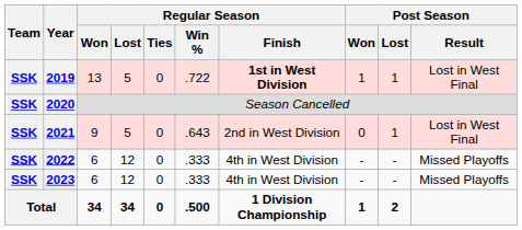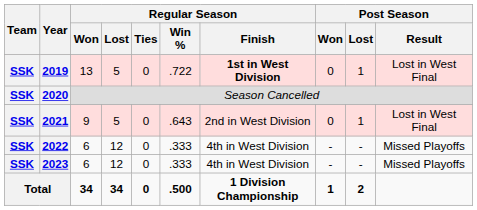 <table class="wikitable" style="font-size: 95%; text-align:center;">
 <tr>
 <th rowspan="2">Team</th>
 <th rowspan="2">Year</th>
 <th colspan="5">Regular Season</th>
 <th colspan="4">Post Season</th>
 </tr>
 <tr>
 <th>Won</th>
 <th>Lost</th>
 <th>Ties</th>
 <th>Win %</th>
 <th>Finish</th>
 <th>Won</th>
 <th>Lost</th>
 <th>Result</th>
 </tr>
 <tr ! style="background:#fdd;">
 <th><a href='#'>SSK</a></th>
 <th><a href='#'>2019</a></th>
 <td>13</td>
 <td>5</td>
 <td>0</td>
 <td>.722</td>
 <td><strong>1st in West Division</strong></td>
-<td>1</td>
+<td>0</td>
 <td>1</td>
 <td>Lost in West Final</td>
 </tr>
 <tr ! style="background:#ddd;">
 <th><a href='#'>SSK</a></th>
 <th><a href='#'>2020</a></th>
 <td align="center" colSpan="8"><em>Season Cancelled</em></td>
 </tr>
 <tr ! style="background:#fdd;">
 <th><a href='#'>SSK</a></th>
 <th><a href='#'>2021</a></th>
 <td>9</td>
 <td>5</td>
 <td>0</td>
 <td>.643</td>
 <td>2nd in West Division</td>
 <td>0</td>
 <td>1</td>
 <td>Lost in West Final</td>
 </tr>
 <tr>
 <th><a href='#'>SSK</a></th>
 <th><a href='#'>2022</a></th>
 <td>6</td>
 <td>12</td>
 <td>0</td>
 <td>.333</td>
 <td>4th in West Division</td>
 <td>-</td>
 <td>-</td>
 <td>Missed Playoffs</td>
 </tr>
 <tr>
 <th><a href='#'>SSK</a></th>
 <th><a href='#'>2023</a></th>
 <td>6</td>
 <td>12</td>
 <td>0</td>
 <td>.333</td>
 <td>4th in West Division</td>
 <td>-</td>
 <td>-</td>
 <td>Missed Playoffs</td>
 </tr>
 <tr>
 <th colspan="2"><strong>Total</strong></th>
 <td><strong>34</strong></td>
 <td><strong>34</strong></td>
 <td><strong>0</strong></td>
 <td><strong>.500</strong></td>
 <td><strong>1 Division<br>Championship</strong></td>
 <td><strong>1</strong></td>
 <td><strong>2</strong></td>
 <td></td>
 </tr>
 </table>
